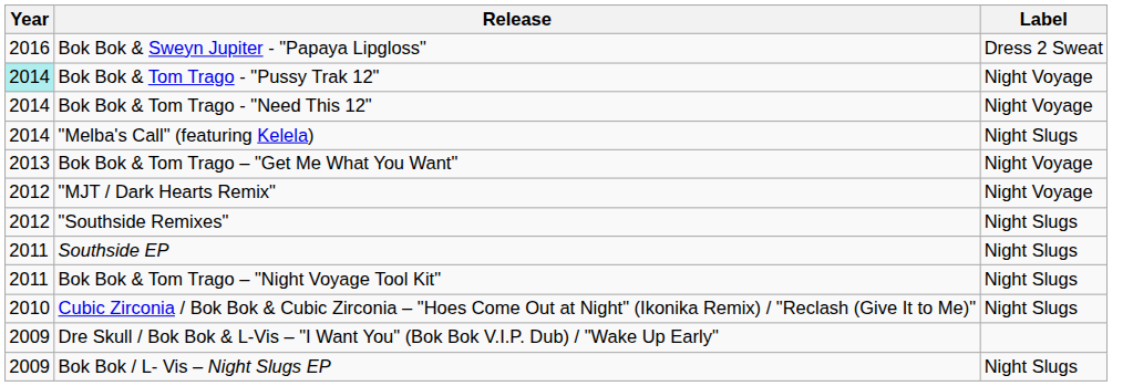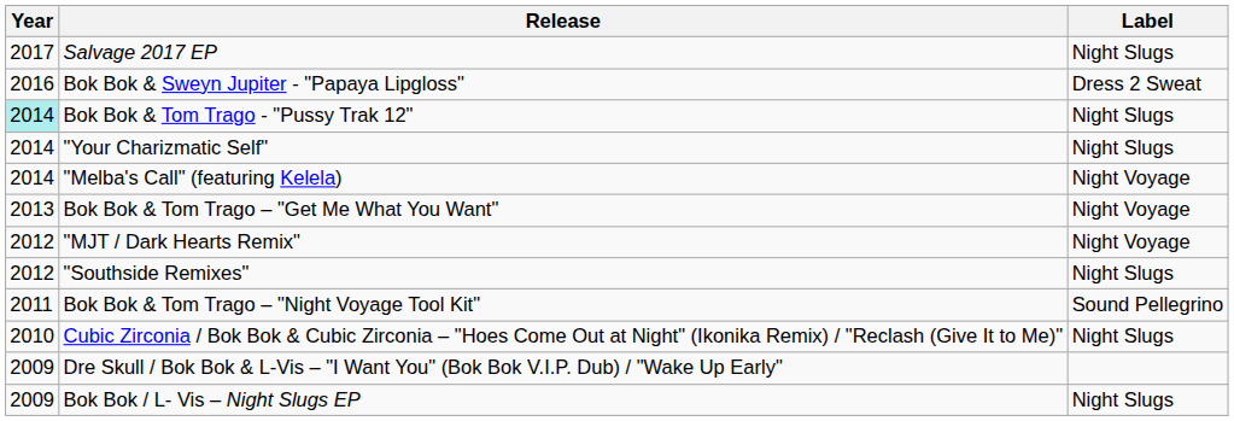 <table class="wikitable">
 <tr>
 <th>Year</th>
 <th>Release</th>
 <th>Label</th>
+</tr>
+<tr>
+<td>2017</td>
+<td><em>Salvage 2017 EP</em></td>
+<td>Night Slugs</td>
 </tr>
 <tr>
 <td>2016</td>
 <td>Bok Bok & <a href='#'>Sweyn Jupiter</a> - "Papaya Lipgloss"</td>
 <td>Dress 2 Sweat</td>
 </tr>
 <tr>
 <td style="background: paleturquoise;">2014</td>
 <td>Bok Bok & <a href='#'>Tom Trago</a> - "Pussy Trak 12"</td>
-<td>Night Voyage</td>
+<td>Night Slugs</td>
 </tr>
 <tr>
 <td>2014</td>
-<td>Bok Bok & Tom Trago - "Need This 12"</td>
-<td>Night Voyage</td>
+<td>"Your Charizmatic Self"</td>
+<td>Night Slugs</td>
 </tr>
 <tr>
 <td>2014</td>
 <td>"Melba's Call" (featuring <a href='#'>Kelela</a>)</td>
-<td>Night Slugs</td>
+<td>Night Voyage</td>
 </tr>
 <tr>
 <td>2013</td>
 <td>Bok Bok & Tom Trago – "Get Me What You Want"</td>
 <td>Night Voyage</td>
 </tr>
 <tr>
 <td>2012</td>
 <td>"MJT / Dark Hearts Remix"</td>
 <td>Night Voyage</td>
 </tr>
 <tr>
 <td>2012</td>
 <td>"Southside Remixes"</td>
 <td>Night Slugs</td>
 </tr>
 <tr>
 <td>2011</td>
-<td><em>Southside EP</em></td>
-<td>Night Slugs</td>
-</tr>
-<tr>
-<td>2011</td>
 <td>Bok Bok & Tom Trago – "Night Voyage Tool Kit"</td>
-<td>Night Slugs</td>
+<td>Sound Pellegrino</td>
 </tr>
 <tr>
 <td>2010</td>
 <td><a href='#'>Cubic Zirconia</a> / Bok Bok & Cubic Zirconia – "Hoes Come Out at Night" (Ikonika Remix) / "Reclash (Give It to Me)"</td>
 <td>Night Slugs</td>
 </tr>
 <tr>
 <td>2009</td>
 <td>Dre Skull / Bok Bok & L-Vis – "I Want You" (Bok Bok V.I.P. Dub) / "Wake Up Early"</td>
 <td></td>
 </tr>
 <tr>
 <td>2009</td>
 <td>Bok Bok / L- Vis – <em>Night Slugs EP</em></td>
 <td>Night Slugs</td>
 </tr>
 </table>
